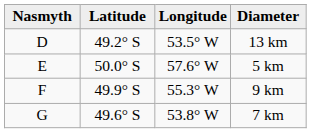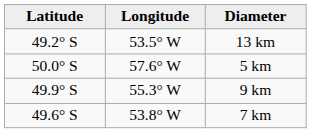 <table class="wikitable">
 <tr>
-<th width="25%" style="background:#eeeeee;">Nasmyth</th>
 <th width="25%" style="background:#eeeeee;">Latitude</th>
 <th width="25%" style="background:#eeeeee;">Longitude</th>
 <th width="25%" style="background:#eeeeee;">Diameter</th>
 </tr>
 <tr>
-<td align="center">D</td>
 <td align="center">49.2° S</td>
 <td align="center">53.5° W</td>
 <td align="center">13 km</td>
 </tr>
 <tr>
-<td align="center">E</td>
 <td align="center">50.0° S</td>
 <td align="center">57.6° W</td>
 <td align="center">5 km</td>
 </tr>
 <tr>
-<td align="center">F</td>
 <td align="center">49.9° S</td>
 <td align="center">55.3° W</td>
 <td align="center">9 km</td>
 </tr>
 <tr>
-<td align="center">G</td>
 <td align="center">49.6° S</td>
 <td align="center">53.8° W</td>
 <td align="center">7 km</td>
 </tr>
 </table>
